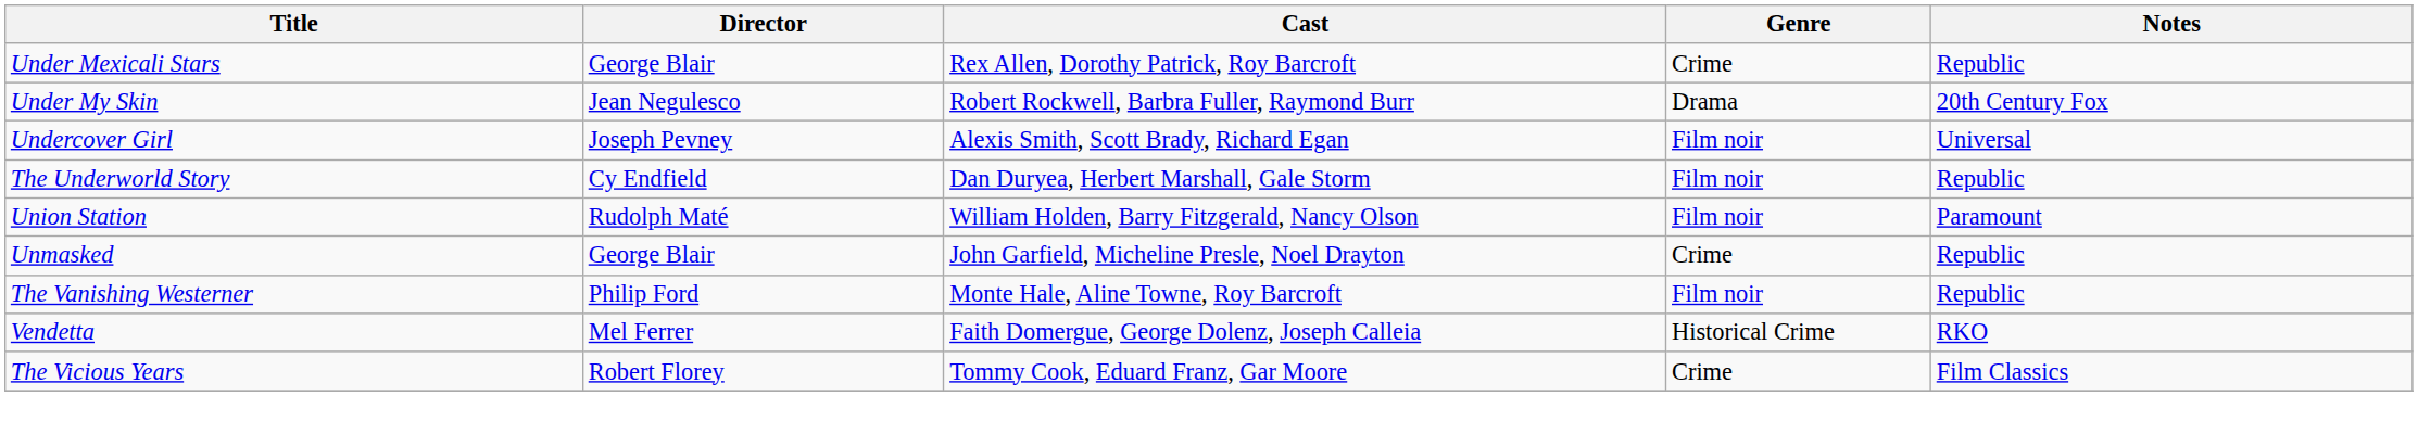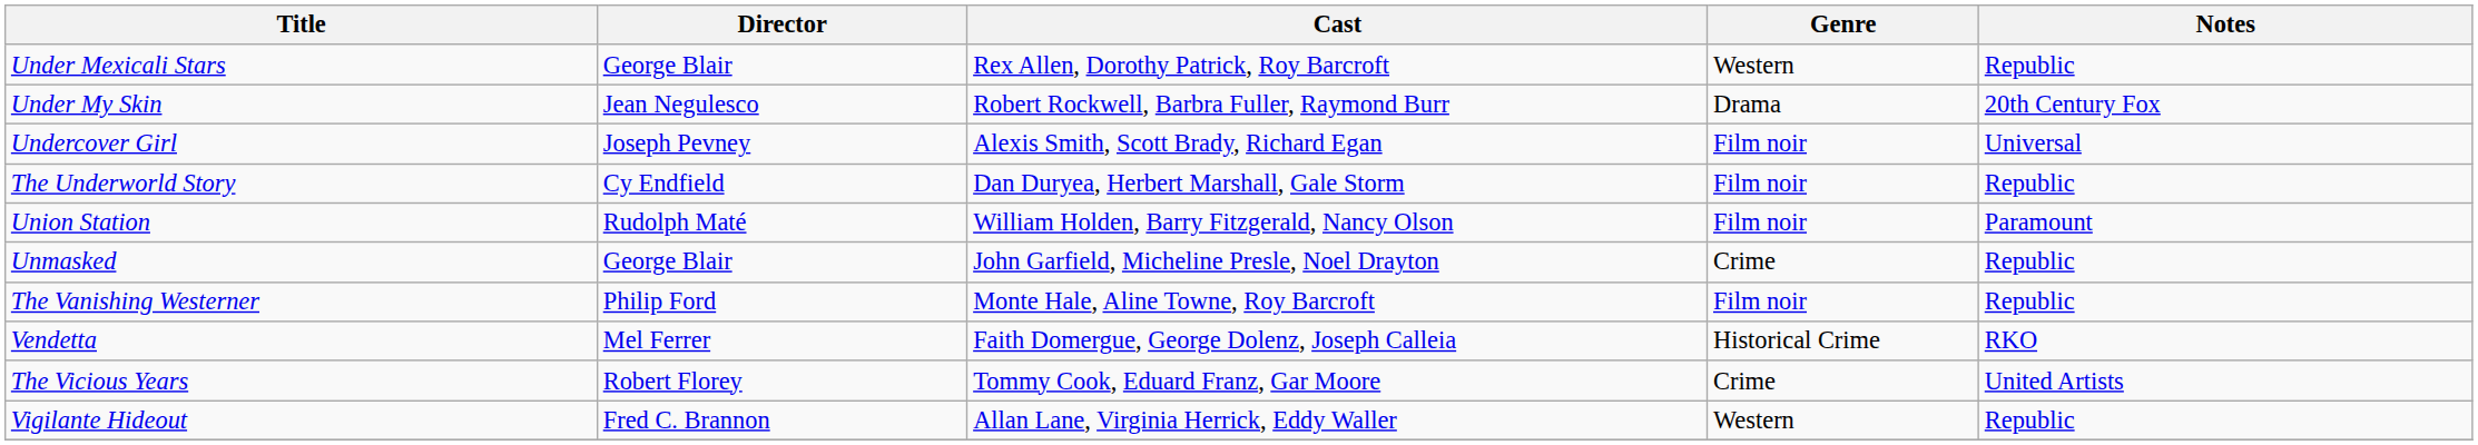 <table class="wikitable" style="width:100%;">
 <tr>
 <th style="width:24%;">Title</th>
 <th style="width:15%;">Director</th>
 <th style="width:30%;">Cast</th>
 <th style="width:11%;">Genre</th>
 <th style="width:20%;">Notes</th>
 </tr>
 <tr>
 <td><em><a href='#'>Under Mexicali Stars</a></em></td>
 <td><a href='#'>George Blair</a></td>
 <td><a href='#'>Rex Allen</a>, <a href='#'>Dorothy Patrick</a>, <a href='#'>Roy Barcroft</a></td>
-<td>Crime</td>
+<td>Western</td>
 <td><a href='#'>Republic</a></td>
 </tr>
 <tr>
 <td><em><a href='#'>Under My Skin</a></em></td>
 <td><a href='#'>Jean Negulesco</a></td>
 <td><a href='#'>Robert Rockwell</a>, <a href='#'>Barbra Fuller</a>, <a href='#'>Raymond Burr</a></td>
 <td>Drama</td>
 <td><a href='#'>20th Century Fox</a></td>
 </tr>
 <tr>
 <td><em><a href='#'>Undercover Girl</a></em></td>
 <td><a href='#'>Joseph Pevney</a></td>
 <td><a href='#'>Alexis Smith</a>, <a href='#'>Scott Brady</a>, <a href='#'>Richard Egan</a></td>
 <td><a href='#'>Film noir</a></td>
 <td><a href='#'>Universal</a></td>
 </tr>
 <tr>
 <td><em><a href='#'>The Underworld Story</a></em></td>
 <td><a href='#'>Cy Endfield</a></td>
 <td><a href='#'>Dan Duryea</a>, <a href='#'>Herbert Marshall</a>, <a href='#'>Gale Storm</a></td>
 <td><a href='#'>Film noir</a></td>
 <td><a href='#'>Republic</a></td>
 </tr>
 <tr>
 <td><em><a href='#'>Union Station</a></em></td>
 <td><a href='#'>Rudolph Maté</a></td>
 <td><a href='#'>William Holden</a>, <a href='#'>Barry Fitzgerald</a>, <a href='#'>Nancy Olson</a></td>
 <td><a href='#'>Film noir</a></td>
 <td><a href='#'>Paramount</a></td>
 </tr>
 <tr>
 <td><em><a href='#'>Unmasked</a></em></td>
 <td><a href='#'>George Blair</a></td>
 <td><a href='#'>John Garfield</a>, <a href='#'>Micheline Presle</a>, <a href='#'>Noel Drayton</a></td>
 <td>Crime</td>
 <td><a href='#'>Republic</a></td>
 </tr>
 <tr>
 <td><em><a href='#'>The Vanishing Westerner</a></em></td>
 <td><a href='#'>Philip Ford</a></td>
 <td><a href='#'>Monte Hale</a>, <a href='#'>Aline Towne</a>, <a href='#'>Roy Barcroft</a></td>
 <td><a href='#'>Film noir</a></td>
 <td><a href='#'>Republic</a></td>
 </tr>
 <tr>
 <td><em><a href='#'>Vendetta</a></em></td>
 <td><a href='#'>Mel Ferrer</a></td>
 <td><a href='#'>Faith Domergue</a>, <a href='#'>George Dolenz</a>, <a href='#'>Joseph Calleia</a></td>
 <td>Historical Crime</td>
 <td><a href='#'>RKO</a></td>
 </tr>
 <tr>
 <td><em><a href='#'>The Vicious Years</a></em></td>
 <td><a href='#'>Robert Florey</a></td>
 <td><a href='#'>Tommy Cook</a>, <a href='#'>Eduard Franz</a>, <a href='#'>Gar Moore</a></td>
 <td>Crime</td>
-<td><a href='#'>Film Classics</a></td>
+<td><a href='#'>United Artists</a></td>
+</tr>
+<tr>
+<td><em><a href='#'>Vigilante Hideout</a></em></td>
+<td><a href='#'>Fred C. Brannon</a></td>
+<td><a href='#'>Allan Lane</a>, <a href='#'>Virginia Herrick</a>, <a href='#'>Eddy Waller</a></td>
+<td>Western</td>
+<td><a href='#'>Republic</a></td>
 </tr>
 <tr>
 </tr>
 </table>
